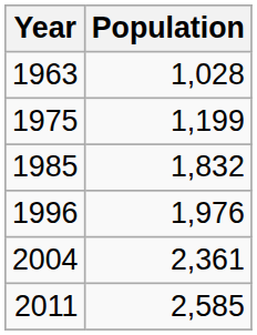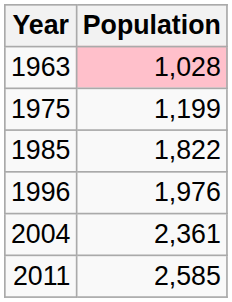 <table class="wikitable" style="line-height:1.1em;">
 <tr>
 <th>Year</th>
 <th>Population</th>
 </tr>
 <tr align="right">
 <td>1963</td>
-<td>1,028</td>
+<td style="background: pink;">1,028</td>
 </tr>
 <tr align="right">
 <td>1975</td>
 <td>1,199</td>
 </tr>
 <tr align="right">
 <td>1985</td>
-<td>1,832</td>
+<td>1,822</td>
 </tr>
 <tr align="right">
 <td>1996</td>
 <td>1,976</td>
 </tr>
 <tr align="right">
 <td>2004</td>
 <td>2,361</td>
 </tr>
 <tr align="right">
 <td>2011</td>
 <td>2,585</td>
 </tr>
 </table>
